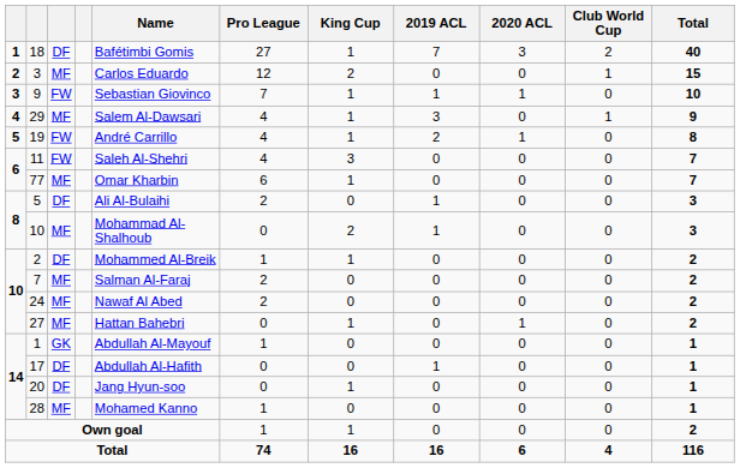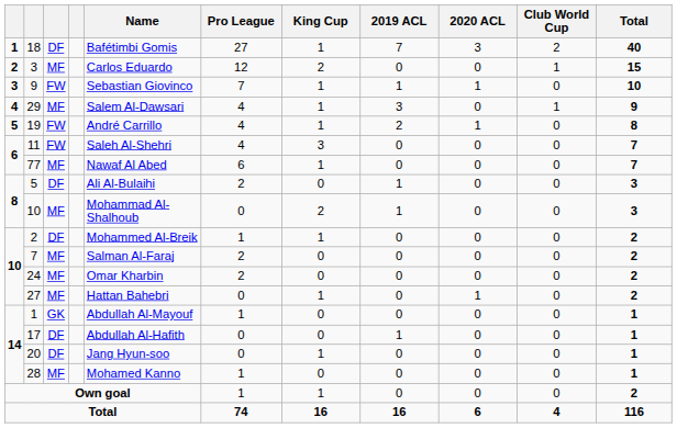 <table class="wikitable" style="text-align:center">
 <tr>
 <th width=15></th>
 <th width=15></th>
 <th width=15></th>
 <th width=15></th>
 <th width=155>Name</th>
 <th width=105>Pro League</th>
 <th width=105>King Cup</th>
 <th width=105>2019 ACL</th>
 <th width=105>2020 ACL</th>
 <th width=105>Club World Cup</th>
 <th width=100>Total</th>
 </tr>
 <tr>
 <td><strong>1</strong></td>
 <td>18</td>
 <td><a href='#'>DF</a></td>
 <td></td>
 <td align=left><a href='#'>Bafétimbi Gomis</a></td>
 <td>27</td>
 <td>1</td>
 <td>7</td>
 <td>3</td>
 <td>2</td>
 <td><strong>40</strong></td>
 </tr>
 <tr>
 <td><strong>2</strong></td>
 <td>3</td>
 <td><a href='#'>MF</a></td>
 <td></td>
 <td align=left><a href='#'>Carlos Eduardo</a></td>
 <td>12</td>
 <td>2</td>
 <td>0</td>
 <td>0</td>
 <td>1</td>
 <td><strong>15</strong></td>
 </tr>
 <tr>
 <td><strong>3</strong></td>
 <td>9</td>
 <td><a href='#'>FW</a></td>
 <td></td>
 <td align=left><a href='#'>Sebastian Giovinco</a></td>
 <td>7</td>
 <td>1</td>
 <td>1</td>
 <td>1</td>
 <td>0</td>
 <td><strong>10</strong></td>
 </tr>
 <tr>
 <td><strong>4</strong></td>
 <td>29</td>
 <td><a href='#'>MF</a></td>
 <td></td>
 <td align=left><a href='#'>Salem Al-Dawsari</a></td>
 <td>4</td>
 <td>1</td>
 <td>3</td>
 <td>0</td>
 <td>1</td>
 <td><strong>9</strong></td>
 </tr>
 <tr>
 <td><strong>5</strong></td>
 <td>19</td>
 <td><a href='#'>FW</a></td>
 <td></td>
 <td align=left><a href='#'>André Carrillo</a></td>
 <td>4</td>
 <td>1</td>
 <td>2</td>
 <td>1</td>
 <td>0</td>
 <td><strong>8</strong></td>
 </tr>
 <tr>
 <td rowspan=2><strong>6</strong></td>
 <td>11</td>
 <td><a href='#'>FW</a></td>
 <td></td>
 <td align=left><a href='#'>Saleh Al-Shehri</a></td>
 <td>4</td>
 <td>3</td>
 <td>0</td>
 <td>0</td>
 <td>0</td>
 <td><strong>7</strong></td>
 </tr>
 <tr>
 <td>77</td>
 <td><a href='#'>MF</a></td>
 <td></td>
-<td align=left><a href='#'>Omar Kharbin</a></td>
+<td align=left><a href='#'>Nawaf Al Abed</a></td>
 <td>6</td>
 <td>1</td>
 <td>0</td>
 <td>0</td>
 <td>0</td>
 <td><strong>7</strong></td>
 </tr>
 <tr>
 <td rowspan=2><strong>8</strong></td>
 <td>5</td>
 <td><a href='#'>DF</a></td>
 <td></td>
 <td align=left><a href='#'>Ali Al-Bulaihi</a></td>
 <td>2</td>
 <td>0</td>
 <td>1</td>
 <td>0</td>
 <td>0</td>
 <td><strong>3</strong></td>
 </tr>
 <tr>
 <td>10</td>
 <td><a href='#'>MF</a></td>
 <td></td>
 <td align=left><a href='#'>Mohammad Al-Shalhoub</a></td>
 <td>0</td>
 <td>2</td>
 <td>1</td>
 <td>0</td>
 <td>0</td>
 <td><strong>3</strong></td>
 </tr>
 <tr>
 <td rowspan=4><strong>10</strong></td>
 <td>2</td>
 <td><a href='#'>DF</a></td>
 <td></td>
 <td align=left><a href='#'>Mohammed Al-Breik</a></td>
 <td>1</td>
 <td>1</td>
 <td>0</td>
 <td>0</td>
 <td>0</td>
 <td><strong>2</strong></td>
 </tr>
 <tr>
 <td>7</td>
 <td><a href='#'>MF</a></td>
 <td></td>
 <td align=left><a href='#'>Salman Al-Faraj</a></td>
 <td>2</td>
 <td>0</td>
 <td>0</td>
 <td>0</td>
 <td>0</td>
 <td><strong>2</strong></td>
 </tr>
 <tr>
 <td>24</td>
 <td><a href='#'>MF</a></td>
 <td></td>
-<td align=left><a href='#'>Nawaf Al Abed</a></td>
+<td align=left><a href='#'>Omar Kharbin</a></td>
 <td>2</td>
 <td>0</td>
 <td>0</td>
 <td>0</td>
 <td>0</td>
 <td><strong>2</strong></td>
 </tr>
 <tr>
 <td>27</td>
 <td><a href='#'>MF</a></td>
 <td></td>
 <td align=left><a href='#'>Hattan Bahebri</a></td>
 <td>0</td>
 <td>1</td>
 <td>0</td>
 <td>1</td>
 <td>0</td>
 <td><strong>2</strong></td>
 </tr>
 <tr>
 <td rowspan=4><strong>14</strong></td>
 <td>1</td>
 <td><a href='#'>GK</a></td>
 <td></td>
 <td align=left><a href='#'>Abdullah Al-Mayouf</a></td>
 <td>1</td>
 <td>0</td>
 <td>0</td>
 <td>0</td>
 <td>0</td>
 <td><strong>1</strong></td>
 </tr>
 <tr>
 <td>17</td>
 <td><a href='#'>DF</a></td>
 <td></td>
 <td align=left><a href='#'>Abdullah Al-Hafith</a></td>
 <td>0</td>
 <td>0</td>
 <td>1</td>
 <td>0</td>
 <td>0</td>
 <td><strong>1</strong></td>
 </tr>
 <tr>
 <td>20</td>
 <td><a href='#'>DF</a></td>
 <td></td>
 <td align=left><a href='#'>Jang Hyun-soo</a></td>
 <td>0</td>
 <td>1</td>
 <td>0</td>
 <td>0</td>
 <td>0</td>
 <td><strong>1</strong></td>
 </tr>
 <tr>
 <td>28</td>
 <td><a href='#'>MF</a></td>
 <td></td>
 <td align=left><a href='#'>Mohamed Kanno</a></td>
 <td>1</td>
 <td>0</td>
 <td>0</td>
 <td>0</td>
 <td>0</td>
 <td><strong>1</strong></td>
 </tr>
 <tr>
 <td colspan=5><strong>Own goal</strong></td>
 <td>1</td>
 <td>1</td>
 <td>0</td>
 <td>0</td>
 <td>0</td>
 <td><strong>2</strong></td>
 </tr>
 <tr>
 <td colspan=5><strong>Total</strong></td>
 <td><strong>74</strong></td>
 <td><strong>16</strong></td>
 <td><strong>16</strong></td>
 <td><strong>6</strong></td>
 <td><strong>4</strong></td>
 <td><strong>116</strong></td>
 </tr>
 </table>
